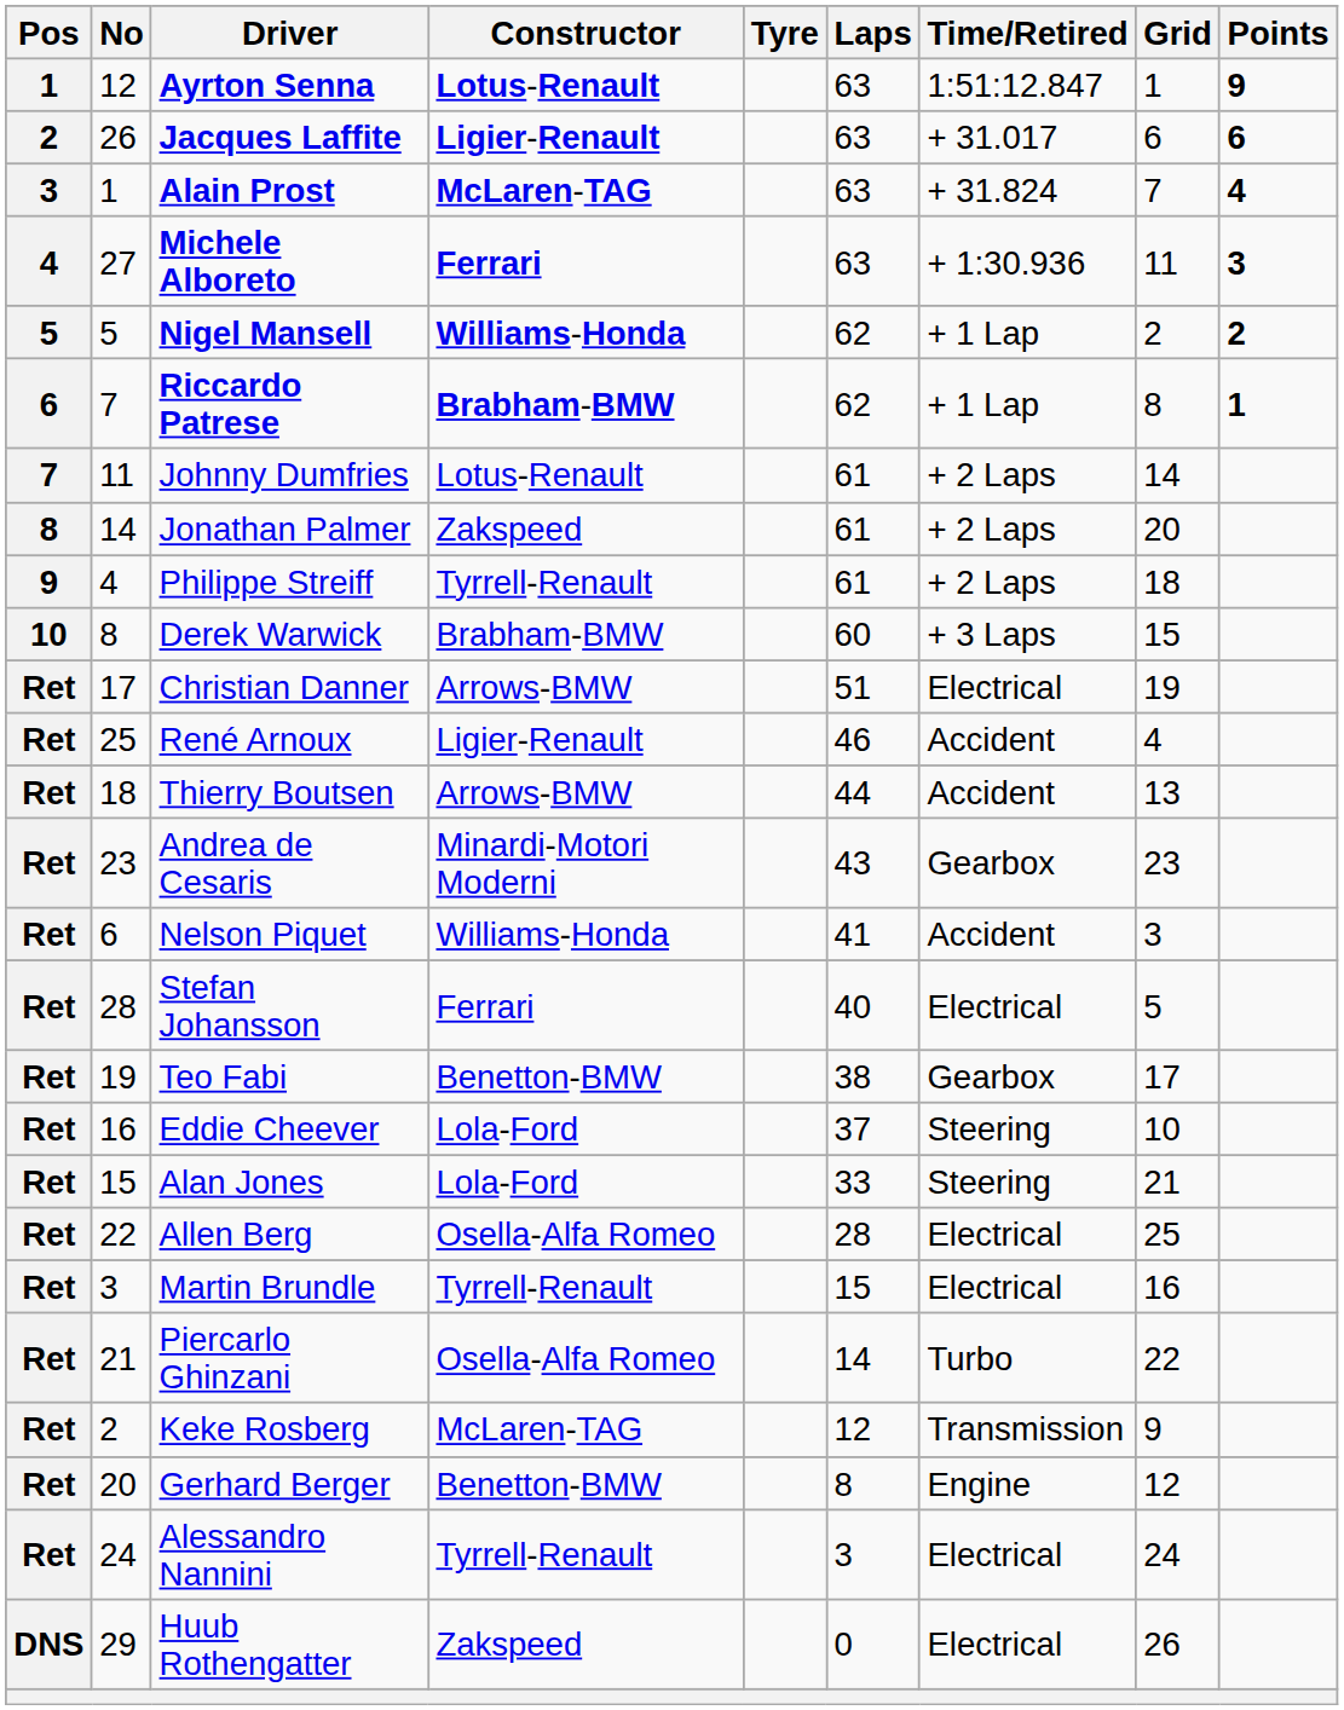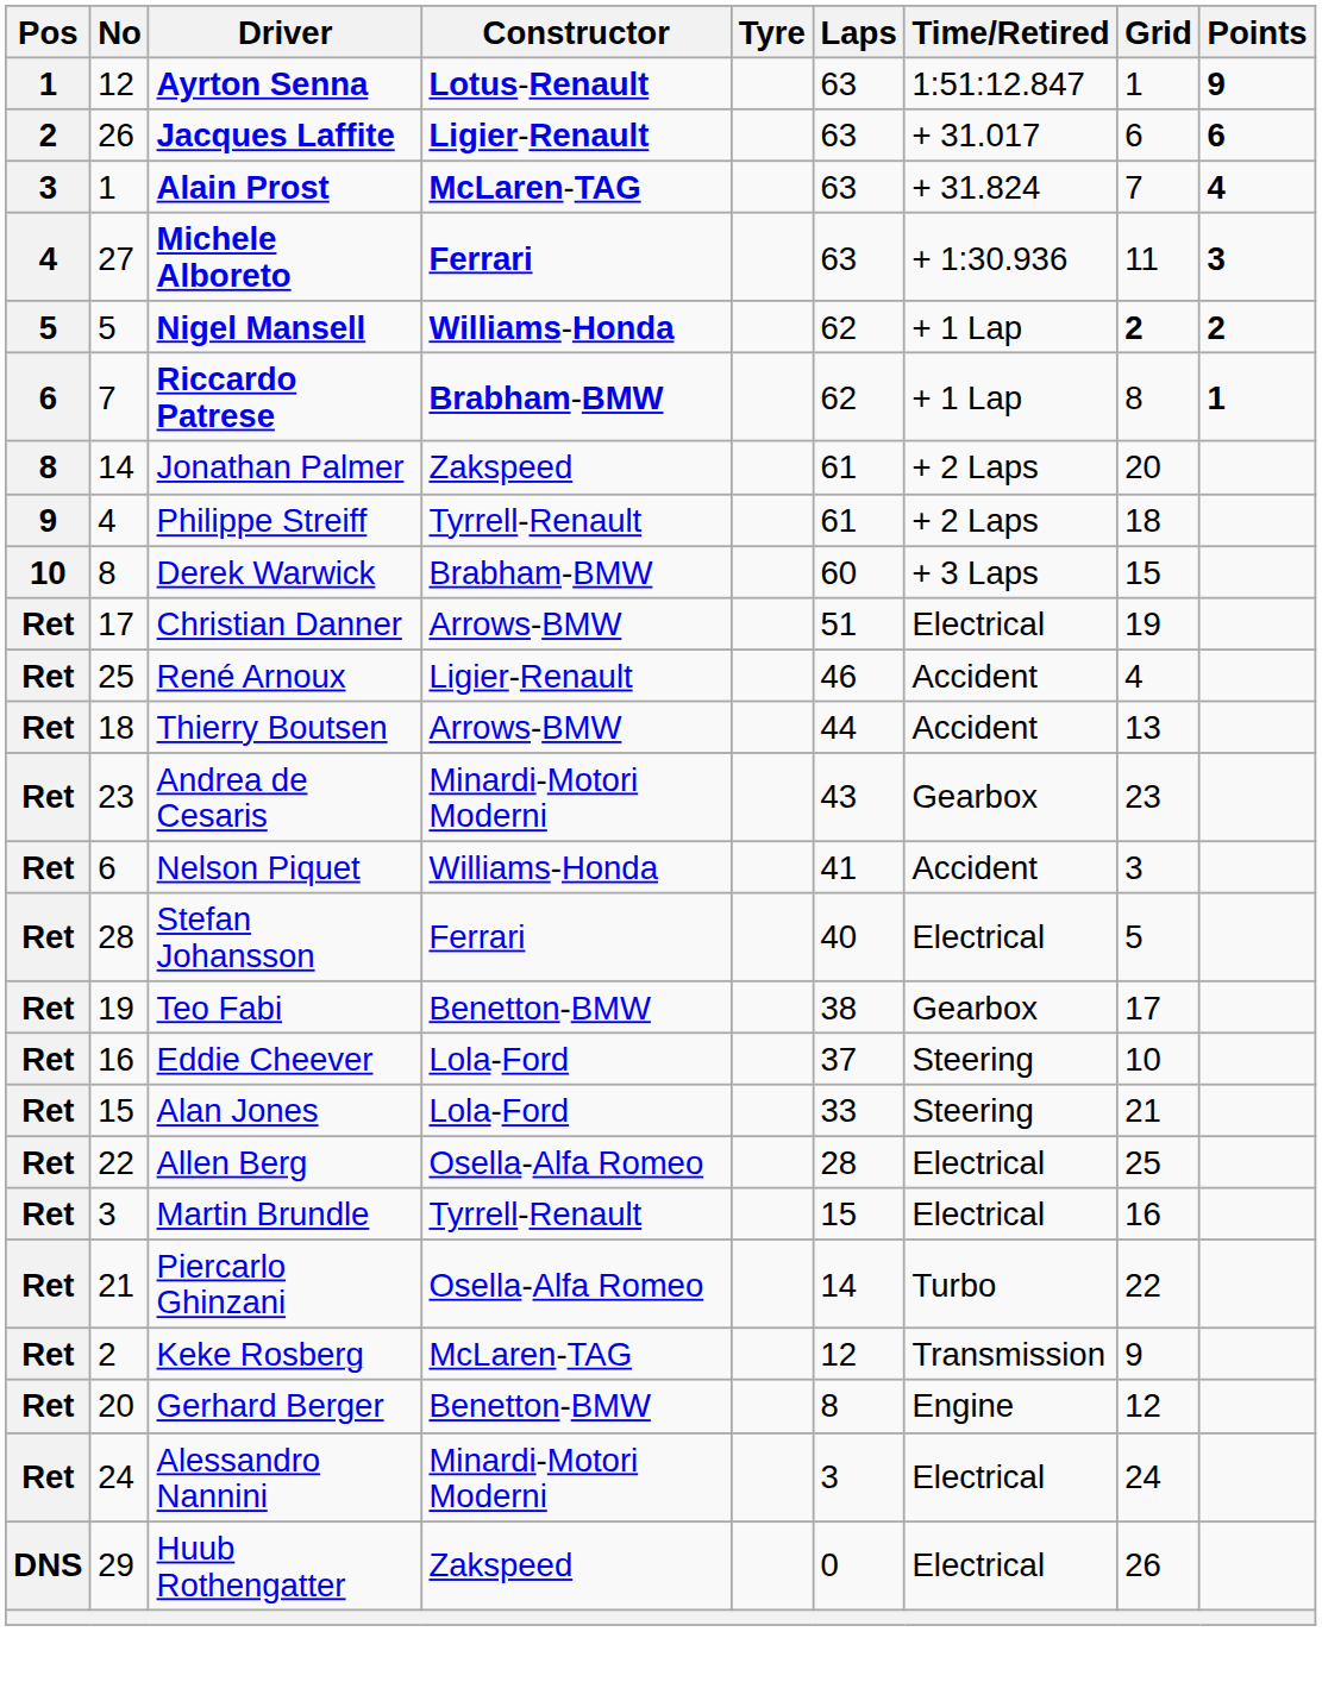 <table class="wikitable" style="font-size: 95%;">
 <tr>
 <th>Pos</th>
 <th>No</th>
 <th>Driver</th>
 <th>Constructor</th>
 <th>Tyre</th>
 <th>Laps</th>
 <th>Time/Retired</th>
 <th>Grid</th>
 <th>Points</th>
 </tr>
 <tr>
 <th>1</th>
 <td>12</td>
 <td> <strong><a href='#'>Ayrton Senna</a></strong></td>
 <td><strong><a href='#'>Lotus</a></strong>-<strong><a href='#'>Renault</a></strong></td>
 <td></td>
 <td>63</td>
 <td>1:51:12.847</td>
 <td>1</td>
 <td><strong>9</strong></td>
 </tr>
 <tr>
 <th>2</th>
 <td>26</td>
 <td> <strong><a href='#'>Jacques Laffite</a></strong></td>
 <td><strong><a href='#'>Ligier</a></strong>-<strong><a href='#'>Renault</a></strong></td>
 <td></td>
 <td>63</td>
 <td>+ 31.017</td>
 <td>6</td>
 <td><strong>6</strong></td>
 </tr>
 <tr>
 <th>3</th>
 <td>1</td>
 <td> <strong><a href='#'>Alain Prost</a></strong></td>
 <td><strong><a href='#'>McLaren</a></strong>-<strong><a href='#'>TAG</a></strong></td>
 <td></td>
 <td>63</td>
 <td>+ 31.824</td>
 <td>7</td>
 <td><strong>4</strong></td>
 </tr>
 <tr>
 <th>4</th>
 <td>27</td>
 <td> <strong><a href='#'>Michele Alboreto</a></strong></td>
 <td><strong><a href='#'>Ferrari</a></strong></td>
 <td></td>
 <td>63</td>
 <td>+ 1:30.936</td>
 <td>11</td>
 <td><strong>3</strong></td>
 </tr>
 <tr>
 <th>5</th>
 <td>5</td>
 <td> <strong><a href='#'>Nigel Mansell</a></strong></td>
 <td><strong><a href='#'>Williams</a></strong>-<strong><a href='#'>Honda</a></strong></td>
 <td></td>
 <td>62</td>
 <td>+ 1 Lap</td>
-<td>2</td>
+<td><strong>2</strong></td>
 <td><strong>2</strong></td>
 </tr>
 <tr>
 <th>6</th>
 <td>7</td>
 <td> <strong><a href='#'>Riccardo Patrese</a></strong></td>
 <td><strong><a href='#'>Brabham</a></strong>-<strong><a href='#'>BMW</a></strong></td>
 <td></td>
 <td>62</td>
 <td>+ 1 Lap</td>
 <td>8</td>
 <td><strong>1</strong></td>
-</tr>
-<tr>
-<th>7</th>
-<td>11</td>
-<td> <a href='#'>Johnny Dumfries</a></td>
-<td><a href='#'>Lotus</a>-<a href='#'>Renault</a></td>
-<td></td>
-<td>61</td>
-<td>+ 2 Laps</td>
-<td>14</td>
-<td> </td>
 </tr>
 <tr>
 <th>8</th>
 <td>14</td>
 <td> <a href='#'>Jonathan Palmer</a></td>
 <td><a href='#'>Zakspeed</a></td>
 <td></td>
 <td>61</td>
 <td>+ 2 Laps</td>
 <td>20</td>
 <td> </td>
 </tr>
 <tr>
 <th>9</th>
 <td>4</td>
 <td> <a href='#'>Philippe Streiff</a></td>
 <td><a href='#'>Tyrrell</a>-<a href='#'>Renault</a></td>
 <td></td>
 <td>61</td>
 <td>+ 2 Laps</td>
 <td>18</td>
 <td> </td>
 </tr>
 <tr>
 <th>10</th>
 <td>8</td>
 <td> <a href='#'>Derek Warwick</a></td>
 <td><a href='#'>Brabham</a>-<a href='#'>BMW</a></td>
 <td></td>
 <td>60</td>
 <td>+ 3 Laps</td>
 <td>15</td>
 <td> </td>
 </tr>
 <tr>
 <th>Ret</th>
 <td>17</td>
 <td> <a href='#'>Christian Danner</a></td>
 <td><a href='#'>Arrows</a>-<a href='#'>BMW</a></td>
 <td></td>
 <td>51</td>
 <td>Electrical</td>
 <td>19</td>
 <td> </td>
 </tr>
 <tr>
 <th>Ret</th>
 <td>25</td>
 <td> <a href='#'>René Arnoux</a></td>
 <td><a href='#'>Ligier</a>-<a href='#'>Renault</a></td>
 <td></td>
 <td>46</td>
 <td>Accident</td>
 <td>4</td>
 <td> </td>
 </tr>
 <tr>
 <th>Ret</th>
 <td>18</td>
 <td> <a href='#'>Thierry Boutsen</a></td>
 <td><a href='#'>Arrows</a>-<a href='#'>BMW</a></td>
 <td></td>
 <td>44</td>
 <td>Accident</td>
 <td>13</td>
 <td> </td>
 </tr>
 <tr>
 <th>Ret</th>
 <td>23</td>
 <td> <a href='#'>Andrea de Cesaris</a></td>
 <td><a href='#'>Minardi</a>-<a href='#'>Motori Moderni</a></td>
 <td></td>
 <td>43</td>
 <td>Gearbox</td>
 <td>23</td>
 <td> </td>
 </tr>
 <tr>
 <th>Ret</th>
 <td>6</td>
 <td> <a href='#'>Nelson Piquet</a></td>
 <td><a href='#'>Williams</a>-<a href='#'>Honda</a></td>
 <td></td>
 <td>41</td>
 <td>Accident</td>
 <td>3</td>
 <td> </td>
 </tr>
 <tr>
 <th>Ret</th>
 <td>28</td>
 <td> <a href='#'>Stefan Johansson</a></td>
 <td><a href='#'>Ferrari</a></td>
 <td></td>
 <td>40</td>
 <td>Electrical</td>
 <td>5</td>
 <td> </td>
 </tr>
 <tr>
 <th>Ret</th>
 <td>19</td>
 <td> <a href='#'>Teo Fabi</a></td>
 <td><a href='#'>Benetton</a>-<a href='#'>BMW</a></td>
 <td></td>
 <td>38</td>
 <td>Gearbox</td>
 <td>17</td>
 <td> </td>
 </tr>
 <tr>
 <th>Ret</th>
 <td>16</td>
 <td> <a href='#'>Eddie Cheever</a></td>
 <td><a href='#'>Lola</a>-<a href='#'>Ford</a></td>
 <td></td>
 <td>37</td>
 <td>Steering</td>
 <td>10</td>
 <td> </td>
 </tr>
 <tr>
 <th>Ret</th>
 <td>15</td>
 <td> <a href='#'>Alan Jones</a></td>
 <td><a href='#'>Lola</a>-<a href='#'>Ford</a></td>
 <td></td>
 <td>33</td>
 <td>Steering</td>
 <td>21</td>
 <td> </td>
 </tr>
 <tr>
 <th>Ret</th>
 <td>22</td>
 <td> <a href='#'>Allen Berg</a></td>
 <td><a href='#'>Osella</a>-<a href='#'>Alfa Romeo</a></td>
 <td></td>
 <td>28</td>
 <td>Electrical</td>
 <td>25</td>
 <td> </td>
 </tr>
 <tr>
 <th>Ret</th>
 <td>3</td>
 <td> <a href='#'>Martin Brundle</a></td>
 <td><a href='#'>Tyrrell</a>-<a href='#'>Renault</a></td>
 <td></td>
 <td>15</td>
 <td>Electrical</td>
 <td>16</td>
 <td> </td>
 </tr>
 <tr>
 <th>Ret</th>
 <td>21</td>
 <td> <a href='#'>Piercarlo Ghinzani</a></td>
 <td><a href='#'>Osella</a>-<a href='#'>Alfa Romeo</a></td>
 <td></td>
 <td>14</td>
 <td>Turbo</td>
 <td>22</td>
 <td> </td>
 </tr>
 <tr>
 <th>Ret</th>
 <td>2</td>
 <td> <a href='#'>Keke Rosberg</a></td>
 <td><a href='#'>McLaren</a>-<a href='#'>TAG</a></td>
 <td></td>
 <td>12</td>
 <td>Transmission</td>
 <td>9</td>
 <td> </td>
 </tr>
 <tr>
 <th>Ret</th>
 <td>20</td>
 <td> <a href='#'>Gerhard Berger</a></td>
 <td><a href='#'>Benetton</a>-<a href='#'>BMW</a></td>
 <td></td>
 <td>8</td>
 <td>Engine</td>
 <td>12</td>
 <td> </td>
 </tr>
 <tr>
 <th>Ret</th>
 <td>24</td>
 <td> <a href='#'>Alessandro Nannini</a></td>
-<td><a href='#'>Tyrrell</a>-<a href='#'>Renault</a></td>
+<td><a href='#'>Minardi</a>-<a href='#'>Motori Moderni</a></td>
 <td></td>
 <td>3</td>
 <td>Electrical</td>
 <td>24</td>
 <td> </td>
 </tr>
 <tr>
 <th>DNS</th>
 <td>29</td>
 <td> <a href='#'>Huub Rothengatter</a></td>
 <td><a href='#'>Zakspeed</a></td>
 <td></td>
 <td>0</td>
 <td>Electrical</td>
 <td>26</td>
 <td> </td>
 </tr>
 <tr>
 <th colspan="9"></th>
 </tr>
 </table>
